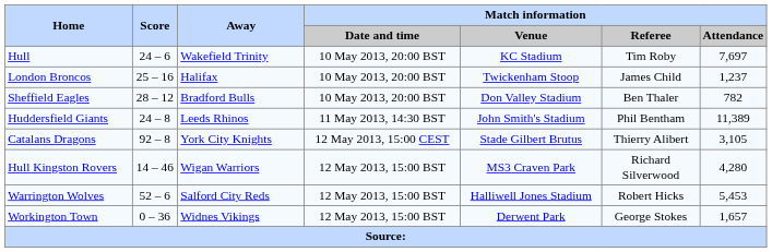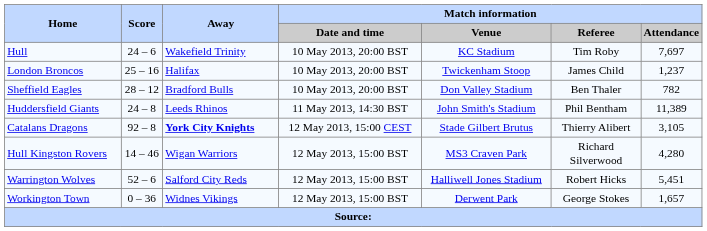 <table border=1 style="border-collapse:collapse; font-size:90%; text-align:center;" cellpadding=3 cellspacing=0 width=100%>
 <tr bgcolor=#C1D8FF>
 <th rowspan=2 width=17%>Home</th>
 <th rowspan=2 width=6%>Score</th>
 <th rowspan=2 width=17%>Away</th>
 <th colspan=6>Match information</th>
 </tr>
 <tr bgcolor=#CCCCCC>
 <th width=21%>Date and time</th>
 <th width=19%>Venue</th>
 <th width=13%>Referee</th>
 <th width=7%>Attendance</th>
 </tr>
 <tr bgcolor=#F5FAFF>
 <td align=left> <a href='#'>Hull</a></td>
 <td>24 – 6</td>
 <td align=left> <a href='#'>Wakefield Trinity</a></td>
 <td>10 May 2013, 20:00 BST</td>
 <td><a href='#'>KC Stadium</a></td>
 <td>Tim Roby</td>
 <td>7,697</td>
 </tr>
 <tr bgcolor=#F5FAFF>
 <td align=left> <a href='#'>London Broncos</a></td>
 <td>25 – 16</td>
 <td align=left> <a href='#'>Halifax</a></td>
 <td>10 May 2013, 20:00 BST</td>
 <td><a href='#'>Twickenham Stoop</a></td>
 <td>James Child</td>
 <td>1,237</td>
 </tr>
 <tr bgcolor=#F5FAFF>
 <td align=left> <a href='#'>Sheffield Eagles</a></td>
 <td>28 – 12</td>
 <td align=left> <a href='#'>Bradford Bulls</a></td>
 <td>10 May 2013, 20:00 BST</td>
 <td><a href='#'>Don Valley Stadium</a></td>
 <td>Ben Thaler</td>
 <td>782</td>
 </tr>
 <tr bgcolor=#F5FAFF>
 <td align=left> <a href='#'>Huddersfield Giants</a></td>
 <td>24 – 8</td>
 <td align=left> <a href='#'>Leeds Rhinos</a></td>
 <td>11 May 2013, 14:30 BST</td>
 <td><a href='#'>John Smith's Stadium</a></td>
 <td>Phil Bentham</td>
 <td>11,389</td>
 </tr>
 <tr bgcolor=#F5FAFF>
 <td align=left> <a href='#'>Catalans Dragons</a></td>
 <td>92 – 8</td>
-<td align=left> <a href='#'>York City Knights</a></td>
+<td align=left><strong> <a href='#'>York City Knights</a></strong></td>
 <td>12 May 2013, 15:00 <a href='#'>CEST</a></td>
 <td><a href='#'>Stade Gilbert Brutus</a></td>
 <td>Thierry Alibert</td>
 <td>3,105</td>
 </tr>
 <tr bgcolor=#F5FAFF>
 <td align=left> <a href='#'>Hull Kingston Rovers</a></td>
 <td>14 – 46</td>
 <td align=left> <a href='#'>Wigan Warriors</a></td>
 <td>12 May 2013, 15:00 BST</td>
 <td><a href='#'>MS3 Craven Park</a></td>
 <td>Richard Silverwood</td>
 <td>4,280</td>
 </tr>
 <tr bgcolor=#F5FAFF>
 <td align=left> <a href='#'>Warrington Wolves</a></td>
 <td>52 – 6</td>
 <td align=left> <a href='#'>Salford City Reds</a></td>
 <td>12 May 2013, 15:00 BST</td>
 <td><a href='#'>Halliwell Jones Stadium</a></td>
 <td>Robert Hicks</td>
-<td>5,453</td>
+<td>5,451</td>
 </tr>
 <tr bgcolor=#F5FAFF>
 <td align=left> <a href='#'>Workington Town</a></td>
 <td>0 – 36</td>
 <td align=left> <a href='#'>Widnes Vikings</a></td>
 <td>12 May 2013, 15:00 BST</td>
 <td><a href='#'>Derwent Park</a></td>
 <td>George Stokes</td>
 <td>1,657</td>
 </tr>
 <tr style="background:#c1d8ff;">
 <th colspan=12>Source:</th>
 </tr>
 </table>
